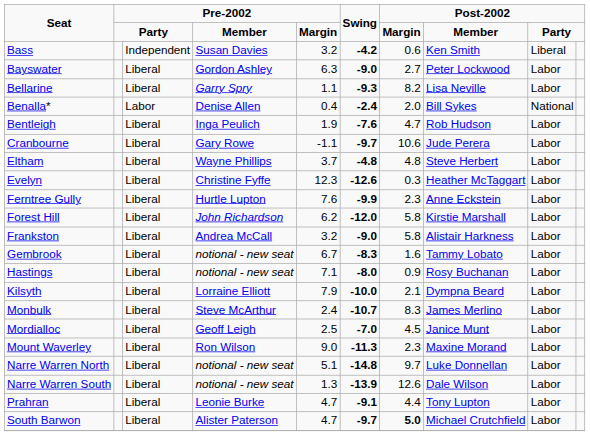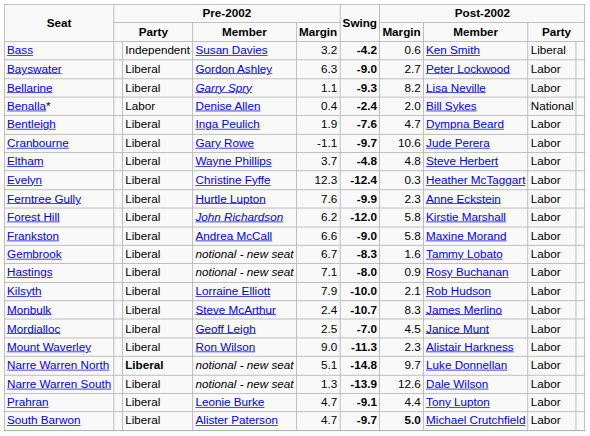 <table class="wikitable">
 <tr>
 <td rowspan="2" style="text-align:center"><strong>Seat</strong></td>
 <td colspan="4" style="text-align:center"><strong>Pre-2002</strong></td>
 <td rowspan="2" style="text-align:center"><strong>Swing</strong></td>
 <td colspan="4" style="text-align:center"><strong>Post-2002</strong></td>
 </tr>
 <tr>
 <td colspan="2" style="text-align:center"><strong>Party</strong></td>
 <td style="text-align:center"><strong>Member</strong></td>
 <td style="text-align:center"><strong>Margin</strong></td>
 <td style="text-align:center"><strong>Margin</strong></td>
 <td style="text-align:center"><strong>Member</strong></td>
 <td colspan="2" style="text-align:center"><strong>Party</strong></td>
 </tr>
 <tr>
 <td><a href='#'>Bass</a></td>
 <td> </td>
 <td>Independent</td>
 <td><a href='#'>Susan Davies</a></td>
 <td style="text-align:right;">3.2</td>
 <td style="text-align:right;"><strong>-4.2</strong></td>
 <td style="text-align:right;">0.6</td>
 <td><a href='#'>Ken Smith</a></td>
 <td>Liberal</td>
 <td> </td>
 </tr>
 <tr>
 <td><a href='#'>Bayswater</a></td>
 <td> </td>
 <td>Liberal</td>
 <td><a href='#'>Gordon Ashley</a></td>
 <td style="text-align:right;">6.3</td>
 <td style="text-align:right;"><strong>-9.0</strong></td>
 <td style="text-align:right;">2.7</td>
 <td><a href='#'>Peter Lockwood</a></td>
 <td>Labor</td>
 <td> </td>
 </tr>
 <tr>
 <td><a href='#'>Bellarine</a></td>
 <td> </td>
 <td>Liberal</td>
 <td><em><a href='#'>Garry Spry</a></em></td>
 <td style="text-align:right;">1.1</td>
 <td style="text-align:right;"><strong>-9.3</strong></td>
 <td style="text-align:right;">8.2</td>
 <td><a href='#'>Lisa Neville</a></td>
 <td>Labor</td>
 <td> </td>
 </tr>
 <tr>
 <td><a href='#'>Benalla</a>*</td>
 <td> </td>
 <td>Labor</td>
 <td><a href='#'>Denise Allen</a></td>
 <td style="text-align:right;">0.4</td>
 <td style="text-align:right;"><strong>-2.4</strong></td>
 <td style="text-align:right;">2.0</td>
 <td><a href='#'>Bill Sykes</a></td>
 <td>National</td>
 <td> </td>
 </tr>
 <tr>
 <td><a href='#'>Bentleigh</a></td>
 <td> </td>
 <td>Liberal</td>
 <td><a href='#'>Inga Peulich</a></td>
 <td style="text-align:right;">1.9</td>
 <td style="text-align:right;"><strong>-7.6</strong></td>
 <td style="text-align:right;">4.7</td>
-<td><a href='#'>Rob Hudson</a></td>
+<td><a href='#'>Dympna Beard</a></td>
 <td>Labor</td>
 <td> </td>
 </tr>
 <tr>
 <td><a href='#'>Cranbourne</a></td>
 <td> </td>
 <td>Liberal</td>
 <td><a href='#'>Gary Rowe</a></td>
 <td style="text-align:right;">-1.1</td>
 <td style="text-align:right;"><strong>-9.7</strong></td>
 <td style="text-align:right;">10.6</td>
 <td><a href='#'>Jude Perera</a></td>
 <td>Labor</td>
 <td> </td>
 </tr>
 <tr>
 <td><a href='#'>Eltham</a></td>
 <td> </td>
 <td>Liberal</td>
 <td><a href='#'>Wayne Phillips</a></td>
 <td style="text-align:right;">3.7</td>
 <td style="text-align:right;"><strong>-4.8</strong></td>
 <td style="text-align:right;">4.8</td>
 <td><a href='#'>Steve Herbert</a></td>
 <td>Labor</td>
 <td> </td>
 </tr>
 <tr>
 <td><a href='#'>Evelyn</a></td>
 <td> </td>
 <td>Liberal</td>
 <td><a href='#'>Christine Fyffe</a></td>
 <td style="text-align:right;">12.3</td>
-<td style="text-align:right;"><strong>-12.6</strong></td>
+<td style="text-align:right;"><strong>-12.4</strong></td>
 <td style="text-align:right;">0.3</td>
 <td><a href='#'>Heather McTaggart</a></td>
 <td>Labor</td>
 <td> </td>
 </tr>
 <tr>
 <td><a href='#'>Ferntree Gully</a></td>
 <td> </td>
 <td>Liberal</td>
 <td><a href='#'>Hurtle Lupton</a></td>
 <td style="text-align:right;">7.6</td>
 <td style="text-align:right;"><strong>-9.9</strong></td>
 <td style="text-align:right;">2.3</td>
 <td><a href='#'>Anne Eckstein</a></td>
 <td>Labor</td>
 <td> </td>
 </tr>
 <tr>
 <td><a href='#'>Forest Hill</a></td>
 <td> </td>
 <td>Liberal</td>
 <td><em><a href='#'>John Richardson</a></em></td>
 <td style="text-align:right;">6.2</td>
 <td style="text-align:right;"><strong>-12.0</strong></td>
 <td style="text-align:right;">5.8</td>
 <td><a href='#'>Kirstie Marshall</a></td>
 <td>Labor</td>
 <td> </td>
 </tr>
 <tr>
 <td><a href='#'>Frankston</a></td>
 <td> </td>
 <td>Liberal</td>
 <td><a href='#'>Andrea McCall</a></td>
-<td style="text-align:right;">3.2</td>
+<td style="text-align:right;">6.6</td>
 <td style="text-align:right;"><strong>-9.0</strong></td>
 <td style="text-align:right;">5.8</td>
-<td><a href='#'>Alistair Harkness</a></td>
+<td><a href='#'>Maxine Morand</a></td>
 <td>Labor</td>
 <td> </td>
 </tr>
 <tr>
 <td><a href='#'>Gembrook</a></td>
 <td> </td>
 <td>Liberal</td>
 <td><em>notional - new seat</em></td>
 <td style="text-align:right;">6.7</td>
 <td style="text-align:right;"><strong>-8.3</strong></td>
 <td style="text-align:right;">1.6</td>
 <td><a href='#'>Tammy Lobato</a></td>
 <td>Labor</td>
 <td> </td>
 </tr>
 <tr>
 <td><a href='#'>Hastings</a></td>
 <td> </td>
 <td>Liberal</td>
 <td><em>notional - new seat</em></td>
 <td style="text-align:right;">7.1</td>
 <td style="text-align:right;"><strong>-8.0</strong></td>
 <td style="text-align:right;">0.9</td>
 <td><a href='#'>Rosy Buchanan</a></td>
 <td>Labor</td>
 <td> </td>
 </tr>
 <tr>
 <td><a href='#'>Kilsyth</a></td>
 <td> </td>
 <td>Liberal</td>
 <td><a href='#'>Lorraine Elliott</a></td>
 <td style="text-align:right;">7.9</td>
 <td style="text-align:right;"><strong>-10.0</strong></td>
 <td style="text-align:right;">2.1</td>
-<td><a href='#'>Dympna Beard</a></td>
+<td><a href='#'>Rob Hudson</a></td>
 <td>Labor</td>
 <td> </td>
 </tr>
 <tr>
 <td><a href='#'>Monbulk</a></td>
 <td> </td>
 <td>Liberal</td>
 <td><a href='#'>Steve McArthur</a></td>
 <td style="text-align:right;">2.4</td>
 <td style="text-align:right;"><strong>-10.7</strong></td>
 <td style="text-align:right;">8.3</td>
 <td><a href='#'>James Merlino</a></td>
 <td>Labor</td>
 <td> </td>
 </tr>
 <tr>
 <td><a href='#'>Mordialloc</a></td>
 <td> </td>
 <td>Liberal</td>
 <td><a href='#'>Geoff Leigh</a></td>
 <td style="text-align:right;">2.5</td>
 <td style="text-align:right;"><strong>-7.0</strong></td>
 <td style="text-align:right;">4.5</td>
 <td><a href='#'>Janice Munt</a></td>
 <td>Labor</td>
 <td> </td>
 </tr>
 <tr>
 <td><a href='#'>Mount Waverley</a></td>
 <td> </td>
 <td>Liberal</td>
 <td><a href='#'>Ron Wilson</a></td>
 <td style="text-align:right;">9.0</td>
 <td style="text-align:right;"><strong>-11.3</strong></td>
 <td style="text-align:right;">2.3</td>
-<td><a href='#'>Maxine Morand</a></td>
+<td><a href='#'>Alistair Harkness</a></td>
 <td>Labor</td>
 <td> </td>
 </tr>
 <tr>
 <td><a href='#'>Narre Warren North</a></td>
 <td> </td>
-<td>Liberal</td>
+<td><strong>Liberal</strong></td>
 <td><em>notional - new seat</em></td>
 <td style="text-align:right;">5.1</td>
 <td style="text-align:right;"><strong>-14.8</strong></td>
 <td style="text-align:right;">9.7</td>
 <td><a href='#'>Luke Donnellan</a></td>
 <td>Labor</td>
 <td> </td>
 </tr>
 <tr>
 <td><a href='#'>Narre Warren South</a></td>
 <td> </td>
 <td>Liberal</td>
 <td><em>notional - new seat</em></td>
 <td style="text-align:right;">1.3</td>
 <td style="text-align:right;"><strong>-13.9</strong></td>
 <td style="text-align:right;">12.6</td>
 <td><a href='#'>Dale Wilson</a></td>
 <td>Labor</td>
 <td> </td>
 </tr>
 <tr>
 <td><a href='#'>Prahran</a></td>
 <td> </td>
 <td>Liberal</td>
 <td><a href='#'>Leonie Burke</a></td>
 <td style="text-align:right;">4.7</td>
 <td style="text-align:right;"><strong>-9.1</strong></td>
 <td style="text-align:right;">4.4</td>
 <td><a href='#'>Tony Lupton</a></td>
 <td>Labor</td>
 <td> </td>
 </tr>
 <tr>
 <td><a href='#'>South Barwon</a></td>
 <td> </td>
 <td>Liberal</td>
 <td><a href='#'>Alister Paterson</a></td>
 <td style="text-align:right;">4.7</td>
 <td style="text-align:right;"><strong>-9.7</strong></td>
 <td style="text-align:right;"><strong>5.0</strong></td>
 <td><a href='#'>Michael Crutchfield</a></td>
 <td>Labor</td>
 <td> </td>
 </tr>
 <tr>
 </tr>
 </table>
